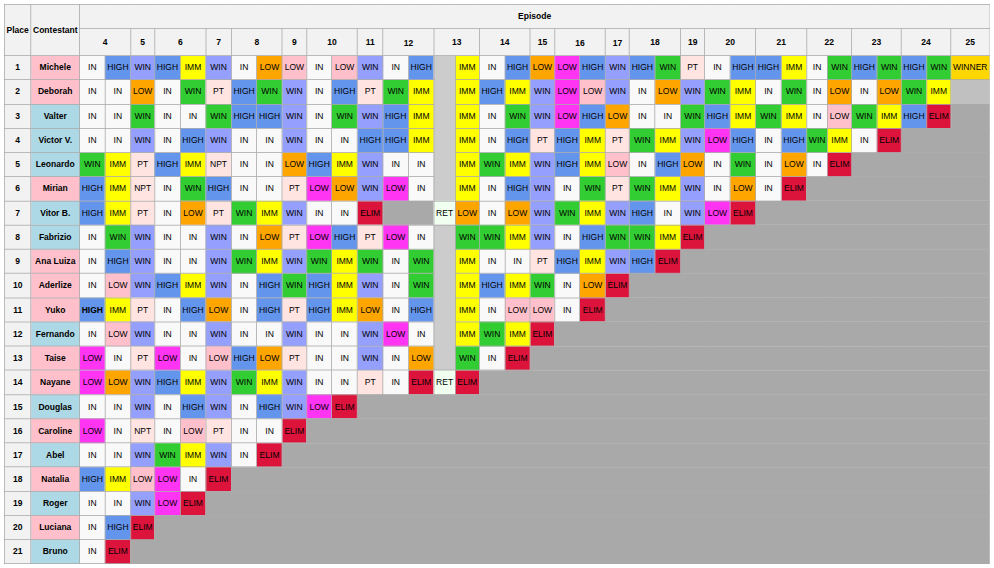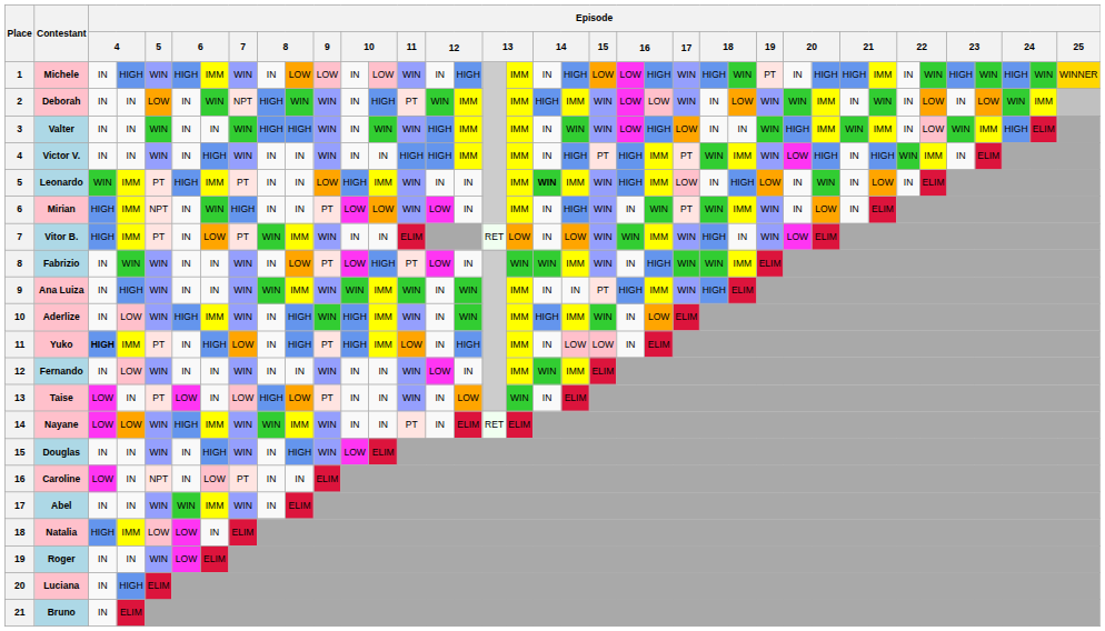 <table class="wikitable" style="text-align: center; font-size: 8pt; line-height:25px;">
 <tr>
 <th rowspan="2">Place</th>
 <th rowspan="2">Contestant</th>
 <th colspan="36">Episode</th>
 </tr>
 <tr>
 <th colspan=2>4</th>
 <th>5</th>
 <th colspan=2>6</th>
 <th>7</th>
 <th colspan=2>8</th>
 <th>9</th>
 <th colspan=2>10</th>
 <th>11</th>
 <th colspan=2>12<sup></sup></th>
 <th colspan=2>13</th>
 <th colspan=2>14</th>
 <th>15</th>
 <th colspan=2>16<sup></sup></th>
 <th>17<sup></sup></th>
 <th colspan=2>18</th>
 <th>19</th>
 <th colspan=2>20</th>
 <th colspan=2>21</th>
 <th colspan=2>22</th>
 <th colspan=2>23</th>
 <th colspan=2>24</th>
 <th colspan=1>25</th>
 </tr>
 <tr>
 <th width=10>1</th>
 <td width=50 bgcolor=FFC0CB><strong>Michele</strong></td>
 <td width=25>IN</td>
 <td width=25 bgcolor=6495ED>HIGH</td>
 <td width=25 bgcolor=959FFD>WIN</td>
 <td width=25 bgcolor=6495ED>HIGH</td>
 <td width=25 bgcolor=FFFF00>IMM</td>
 <td width=25 bgcolor=959FFD>WIN</td>
 <td width=25>IN</td>
 <td width=25 bgcolor=FFA500>LOW</td>
 <td width=25 bgcolor=FFC0CB>LOW</td>
 <td width=25>IN</td>
 <td width=25 bgcolor=FFC0CB>LOW</td>
 <td width=25 bgcolor=959FFD>WIN</td>
 <td width=25>IN</td>
 <td width=25 bgcolor=6495ED>HIGH</td>
 <td width=25 bgcolor=CCCCCC rowspan=6></td>
 <td width=25 bgcolor=FFFF00>IMM</td>
 <td width=25>IN</td>
 <td width=25 bgcolor=6495ED>HIGH</td>
 <td width=25 bgcolor=FFA500>LOW</td>
 <td width=25 bgcolor=FF35F3>LOW</td>
 <td width=25 bgcolor=6495ED>HIGH</td>
 <td width=25 bgcolor=959FFD>WIN</td>
 <td width=25 bgcolor=6495ED>HIGH</td>
 <td width=25 bgcolor=32CD32>WIN</td>
 <td width=25 bgcolor=FFE4E1>PT</td>
 <td width=25>IN</td>
 <td width=25 bgcolor=6495ED>HIGH</td>
 <td width=25 bgcolor=6495ED>HIGH</td>
 <td width=25 bgcolor=FFFF00>IMM</td>
 <td width=25>IN</td>
 <td width=25 bgcolor=32CD32>WIN</td>
 <td width=25 bgcolor=6495ED>HIGH</td>
 <td width=25 bgcolor=32CD32>WIN</td>
 <td width=25 bgcolor=6495ED>HIGH</td>
 <td width=25 bgcolor=32CD32>WIN</td>
 <td width=50 bgcolor=FFD700>WINNER</td>
 </tr>
 <tr>
 <th>2</th>
 <td bgcolor=FFC0CB><strong>Deborah</strong></td>
 <td>IN</td>
 <td>IN</td>
 <td bgcolor=FFA500>LOW</td>
 <td>IN</td>
 <td bgcolor=32CD32>WIN</td>
-<td bgcolor=FFE4E1>PT</td>
+<td bgcolor=FFE4E1>NPT</td>
 <td bgcolor=6495ED>HIGH</td>
 <td bgcolor=32CD32>WIN</td>
 <td bgcolor=959FFD>WIN</td>
 <td>IN</td>
 <td bgcolor=6495ED>HIGH</td>
 <td bgcolor=FFE4E1>PT</td>
 <td bgcolor=32CD32>WIN</td>
 <td bgcolor=FFFF00>IMM</td>
 <td bgcolor=FFFF00>IMM</td>
 <td bgcolor=6495ED>HIGH</td>
 <td bgcolor=FFFF00>IMM</td>
 <td bgcolor=959FFD>WIN</td>
 <td bgcolor=FF35F3>LOW</td>
 <td bgcolor=FFC0CB>LOW</td>
 <td bgcolor=959FFD>WIN</td>
 <td>IN</td>
 <td bgcolor=FFA500>LOW</td>
 <td bgcolor=959FFD>WIN</td>
 <td bgcolor=32CD32>WIN</td>
 <td bgcolor=FFFF00>IMM</td>
 <td>IN</td>
 <td bgcolor=32CD32>WIN</td>
 <td>IN</td>
 <td bgcolor=FFA500>LOW</td>
 <td>IN</td>
 <td bgcolor=FFA500>LOW</td>
 <td bgcolor=32CD32>WIN</td>
 <td bgcolor=FFFF00>IMM</td>
 <td bgcolor=C0C0C0></td>
 </tr>
 <tr>
 <th>3</th>
 <td bgcolor=ADD8E6><strong>Valter</strong></td>
 <td>IN</td>
 <td>IN</td>
 <td bgcolor=32CD32>WIN</td>
 <td>IN</td>
 <td>IN</td>
 <td bgcolor=32CD32>WIN</td>
 <td bgcolor=6495ED>HIGH</td>
 <td bgcolor=6495ED>HIGH</td>
 <td bgcolor=959FFD>WIN</td>
 <td>IN</td>
 <td bgcolor=32CD32>WIN</td>
 <td bgcolor=959FFD>WIN</td>
 <td bgcolor=6495ED>HIGH</td>
 <td bgcolor=FFFF00>IMM</td>
 <td bgcolor=FFFF00>IMM</td>
 <td>IN</td>
 <td bgcolor=32CD32>WIN</td>
 <td bgcolor=959FFD>WIN</td>
 <td bgcolor=FF35F3>LOW</td>
 <td bgcolor=6495ED>HIGH</td>
 <td bgcolor=FFA500>LOW</td>
 <td>IN</td>
 <td>IN</td>
 <td bgcolor=32CD32>WIN</td>
 <td bgcolor=6495ED>HIGH</td>
 <td bgcolor=FFFF00>IMM</td>
 <td bgcolor=32CD32>WIN</td>
 <td bgcolor=FFFF00>IMM</td>
 <td>IN</td>
 <td bgcolor=FFC0CB>LOW</td>
 <td bgcolor=32CD32>WIN</td>
 <td bgcolor=FFFF00>IMM</td>
 <td bgcolor=6495ED>HIGH</td>
 <td bgcolor=DC143C>ELIM</td>
 <td bgcolor=A9A9A9></td>
 </tr>
 <tr>
 <th>4</th>
 <td bgcolor=ADD8E6><strong>Victor V.</strong></td>
 <td>IN</td>
 <td>IN</td>
 <td bgcolor=959FFD>WIN</td>
 <td>IN</td>
 <td bgcolor=6495ED>HIGH</td>
 <td bgcolor=959FFD>WIN</td>
 <td>IN</td>
 <td>IN</td>
 <td bgcolor=959FFD>WIN</td>
 <td>IN</td>
 <td>IN</td>
 <td bgcolor=6495ED>HIGH</td>
 <td bgcolor=6495ED>HIGH</td>
 <td bgcolor=FFFF00>IMM</td>
 <td bgcolor=FFFF00>IMM</td>
 <td>IN</td>
 <td bgcolor=6495ED>HIGH</td>
 <td bgcolor=FFE4E1>PT</td>
 <td bgcolor=6495ED>HIGH</td>
 <td bgcolor=FFFF00>IMM</td>
 <td bgcolor=FFE4E1>PT</td>
 <td bgcolor=32CD32>WIN</td>
 <td bgcolor=FFFF00>IMM</td>
 <td bgcolor=959FFD>WIN</td>
 <td bgcolor=FF35F3>LOW</td>
 <td bgcolor=6495ED>HIGH</td>
 <td>IN</td>
 <td bgcolor=6495ED>HIGH</td>
 <td bgcolor=32CD32>WIN</td>
 <td bgcolor=FFFF00>IMM</td>
 <td>IN</td>
 <td bgcolor=DC143C>ELIM</td>
 <td bgcolor="A9A9A9" colspan=3></td>
 </tr>
 <tr>
 <th>5</th>
 <td bgcolor=ADD8E6><strong>Leonardo</strong></td>
 <td bgcolor=32CD32>WIN</td>
 <td bgcolor=FFFF00>IMM</td>
 <td bgcolor=FFE4E1>PT</td>
 <td bgcolor=6495ED>HIGH</td>
 <td bgcolor=FFFF00>IMM</td>
-<td bgcolor=FFE4E1>NPT</td>
+<td bgcolor=FFE4E1>PT</td>
 <td>IN</td>
 <td>IN</td>
 <td bgcolor=FFA500>LOW</td>
 <td bgcolor=6495ED>HIGH</td>
 <td bgcolor=FFFF00>IMM</td>
 <td bgcolor=959FFD>WIN</td>
 <td>IN</td>
 <td>IN</td>
 <td bgcolor=FFFF00>IMM</td>
-<td bgcolor=32CD32>WIN</td>
+<td bgcolor=32CD32><strong>WIN</strong></td>
 <td bgcolor=FFFF00>IMM</td>
 <td bgcolor=959FFD>WIN</td>
 <td bgcolor=6495ED>HIGH</td>
 <td bgcolor=FFFF00>IMM</td>
 <td bgcolor=FFC0CB>LOW</td>
 <td>IN</td>
 <td bgcolor=6495ED>HIGH</td>
 <td bgcolor=FFA500>LOW</td>
 <td>IN</td>
 <td bgcolor=32CD32>WIN</td>
 <td>IN</td>
 <td bgcolor=FFA500>LOW</td>
 <td>IN</td>
 <td bgcolor=DC143C>ELIM</td>
 <td bgcolor="A9A9A9" colspan=5></td>
 </tr>
 <tr>
 <th>6</th>
 <td bgcolor=FFC0CB><strong>Mirian</strong></td>
 <td bgcolor=6495ED>HIGH</td>
 <td bgcolor=FFFF00>IMM</td>
 <td bgcolor=FFE4E1>NPT</td>
 <td>IN</td>
 <td bgcolor=32CD32>WIN</td>
 <td bgcolor=6495ED>HIGH</td>
 <td>IN</td>
 <td>IN</td>
 <td bgcolor=FFE4E1>PT</td>
 <td bgcolor=FF35F3>LOW</td>
 <td bgcolor=FFA500>LOW</td>
 <td bgcolor=959FFD>WIN</td>
 <td bgcolor=FF35F3>LOW</td>
 <td>IN</td>
 <td bgcolor=FFFF00>IMM</td>
 <td>IN</td>
 <td bgcolor=6495ED>HIGH</td>
 <td bgcolor=959FFD>WIN</td>
 <td>IN</td>
 <td bgcolor=32CD32>WIN</td>
 <td bgcolor=FFE4E1>PT</td>
 <td bgcolor=32CD32>WIN</td>
 <td bgcolor=FFFF00>IMM</td>
 <td bgcolor=959FFD>WIN</td>
 <td>IN</td>
 <td bgcolor=FFA500>LOW</td>
 <td>IN</td>
 <td bgcolor=DC143C>ELIM</td>
 <td bgcolor="A9A9A9" colspan=7></td>
 </tr>
 <tr>
 <th>7</th>
 <td bgcolor=ADD8E6><strong>Vitor B.</strong></td>
 <td bgcolor=6495ED>HIGH</td>
 <td bgcolor=FFFF00>IMM</td>
 <td bgcolor=FFE4E1>PT</td>
 <td>IN</td>
 <td bgcolor=FFA500>LOW</td>
 <td bgcolor=FFE4E1>PT</td>
 <td bgcolor=32CD32>WIN</td>
 <td bgcolor=FFFF00>IMM</td>
 <td bgcolor=959FFD>WIN</td>
 <td>IN</td>
 <td>IN</td>
 <td bgcolor=DC143C>ELIM</td>
 <td bgcolor="A9A9A9" colspan=2></td>
 <td bgcolor=F0FFF0>RET</td>
 <td bgcolor=FFA500>LOW</td>
 <td>IN</td>
 <td bgcolor=FFA500>LOW</td>
 <td bgcolor=959FFD>WIN</td>
 <td bgcolor=32CD32>WIN</td>
 <td bgcolor=FFFF00>IMM</td>
 <td bgcolor=959FFD>WIN</td>
 <td bgcolor=6495ED>HIGH</td>
 <td>IN</td>
 <td bgcolor=959FFD>WIN</td>
 <td bgcolor=FF35F3>LOW</td>
 <td bgcolor=DC143C>ELIM</td>
 <td bgcolor="A9A9A9" colspan=9></td>
 </tr>
 <tr>
 <th>8</th>
 <td bgcolor=ADD8E6><strong>Fabrizio</strong></td>
 <td>IN</td>
 <td bgcolor=32CD32>WIN</td>
 <td bgcolor=959FFD>WIN</td>
 <td>IN</td>
 <td>IN</td>
 <td bgcolor=959FFD>WIN</td>
 <td>IN</td>
 <td bgcolor=FFA500>LOW</td>
 <td bgcolor=FFE4E1>PT</td>
 <td bgcolor=FF35F3>LOW</td>
 <td bgcolor=6495ED>HIGH</td>
 <td bgcolor=FFE4E1>PT</td>
 <td bgcolor=FF35F3>LOW</td>
 <td>IN</td>
 <td bgcolor=CCCCCC rowspan=6></td>
 <td bgcolor=32CD32>WIN</td>
 <td bgcolor=32CD32>WIN</td>
 <td bgcolor=FFFF00>IMM</td>
 <td bgcolor=959FFD>WIN</td>
 <td>IN</td>
 <td bgcolor=6495ED>HIGH</td>
 <td bgcolor=32CD32>WIN</td>
 <td bgcolor=32CD32>WIN</td>
 <td bgcolor=FFFF00>IMM</td>
 <td bgcolor=DC143C>ELIM</td>
 <td bgcolor="A9A9A9" colspan=11></td>
 </tr>
 <tr>
 <th>9</th>
 <td bgcolor=FFC0CB><strong>Ana Luiza</strong></td>
 <td>IN</td>
 <td bgcolor=6495ED>HIGH</td>
 <td bgcolor=959FFD>WIN</td>
 <td>IN</td>
 <td>IN</td>
 <td bgcolor=959FFD>WIN</td>
 <td bgcolor=32CD32>WIN</td>
 <td bgcolor=FFFF00>IMM</td>
 <td bgcolor=959FFD>WIN</td>
 <td bgcolor=32CD32>WIN</td>
 <td bgcolor=FFFF00>IMM</td>
 <td bgcolor=32CD32>WIN</td>
 <td>IN</td>
 <td bgcolor=32CD32>WIN</td>
 <td bgcolor=FFFF00>IMM</td>
 <td>IN</td>
 <td>IN</td>
 <td bgcolor=FFE4E1>PT</td>
 <td bgcolor=6495ED>HIGH</td>
 <td bgcolor=FFFF00>IMM</td>
 <td bgcolor=959FFD>WIN</td>
 <td bgcolor=6495ED>HIGH</td>
 <td bgcolor=DC143C>ELIM</td>
 <td colspan="12" bgcolor="A9A9A9"></td>
 </tr>
 <tr>
 <th>10</th>
 <td bgcolor=FFC0CB><strong>Aderlize</strong></td>
 <td>IN</td>
 <td bgcolor=FFC0CB>LOW</td>
 <td bgcolor=959FFD>WIN</td>
 <td bgcolor=6495ED>HIGH</td>
 <td bgcolor=FFFF00>IMM</td>
 <td bgcolor=959FFD>WIN</td>
 <td>IN</td>
 <td bgcolor=6495ED>HIGH</td>
 <td bgcolor=32CD32>WIN</td>
 <td bgcolor=6495ED>HIGH</td>
 <td bgcolor=FFFF00>IMM</td>
 <td bgcolor=959FFD>WIN</td>
 <td>IN</td>
 <td bgcolor=32CD32>WIN</td>
 <td bgcolor=FFFF00>IMM</td>
 <td bgcolor=6495ED>HIGH</td>
 <td bgcolor=FFFF00>IMM</td>
 <td bgcolor=32CD32>WIN</td>
 <td>IN</td>
 <td bgcolor=FFA500>LOW</td>
 <td bgcolor=DC143C>ELIM</td>
 <td colspan="14" bgcolor="A9A9A9"></td>
 </tr>
 <tr>
 <th>11</th>
 <td bgcolor=FFC0CB><strong>Yuko</strong></td>
 <td bgcolor=6495ED><strong>HIGH</strong></td>
 <td bgcolor=FFFF00>IMM</td>
 <td bgcolor=FFE4E1>PT</td>
 <td>IN</td>
 <td bgcolor=6495ED>HIGH</td>
 <td bgcolor=FFA500>LOW</td>
 <td>IN</td>
 <td bgcolor=6495ED>HIGH</td>
 <td bgcolor=FFE4E1>PT</td>
 <td bgcolor=6495ED>HIGH</td>
 <td bgcolor=FFFF00>IMM</td>
 <td bgcolor=FFA500>LOW</td>
 <td>IN</td>
 <td bgcolor=6495ED>HIGH</td>
 <td bgcolor=FFFF00>IMM</td>
 <td>IN</td>
 <td bgcolor=FFC0CB>LOW</td>
 <td bgcolor=FFC0CB>LOW</td>
 <td>IN</td>
 <td bgcolor=DC143C>ELIM</td>
 <td colspan="15" bgcolor="A9A9A9"></td>
 </tr>
 <tr>
 <th>12</th>
 <td bgcolor=ADD8E6><strong>Fernando</strong></td>
 <td>IN</td>
 <td bgcolor=FFC0CB>LOW</td>
 <td bgcolor=959FFD>WIN</td>
 <td>IN</td>
 <td>IN</td>
 <td bgcolor=959FFD>WIN</td>
 <td>IN</td>
 <td>IN</td>
 <td bgcolor=959FFD>WIN</td>
 <td>IN</td>
 <td>IN</td>
 <td bgcolor=959FFD>WIN</td>
 <td bgcolor=FF35F3>LOW</td>
 <td>IN</td>
 <td bgcolor=FFFF00>IMM</td>
 <td bgcolor=32CD32>WIN</td>
 <td bgcolor=FFFF00>IMM</td>
 <td bgcolor=DC143C>ELIM</td>
 <td colspan="17" bgcolor="A9A9A9"></td>
 </tr>
 <tr>
 <th>13</th>
 <td bgcolor=FFC0CB><strong>Taise</strong></td>
 <td bgcolor=FF35F3>LOW</td>
 <td>IN</td>
 <td bgcolor=FFE4E1>PT</td>
 <td bgcolor=FF35F3>LOW</td>
 <td>IN</td>
 <td bgcolor=FFC0CB>LOW</td>
 <td bgcolor=6495ED>HIGH</td>
 <td bgcolor=FFA500>LOW</td>
 <td bgcolor=FFE4E1>PT</td>
 <td>IN</td>
 <td>IN</td>
 <td bgcolor=959FFD>WIN</td>
 <td>IN</td>
 <td bgcolor=FFA500>LOW</td>
 <td bgcolor=32CD32>WIN</td>
 <td>IN</td>
 <td bgcolor=DC143C>ELIM</td>
 <td colspan="18" bgcolor="A9A9A9"></td>
 </tr>
 <tr>
 <th>14</th>
 <td bgcolor=FFC0CB><strong>Nayane</strong></td>
 <td bgcolor=FF35F3>LOW</td>
 <td bgcolor=FFA500>LOW</td>
 <td bgcolor=959FFD>WIN</td>
 <td bgcolor=6495ED>HIGH</td>
 <td bgcolor=FFFF00>IMM</td>
 <td bgcolor=959FFD>WIN</td>
 <td bgcolor=32CD32>WIN</td>
 <td bgcolor=FFFF00>IMM</td>
 <td bgcolor=959FFD>WIN</td>
 <td>IN</td>
 <td>IN</td>
 <td bgcolor=FFE4E1>PT</td>
 <td>IN</td>
 <td bgcolor=DC143C>ELIM</td>
 <td bgcolor=F0FFF0>RET</td>
 <td bgcolor=DC143C>ELIM</td>
 <td colspan="20" bgcolor="A9A9A9"></td>
 </tr>
 <tr>
 <th>15</th>
 <td bgcolor=ADD8E6><strong>Douglas</strong></td>
 <td>IN</td>
 <td>IN</td>
 <td bgcolor=959FFD>WIN</td>
 <td>IN</td>
 <td bgcolor=6495ED>HIGH</td>
 <td bgcolor=959FFD>WIN</td>
 <td>IN</td>
 <td bgcolor=6495ED>HIGH</td>
 <td bgcolor=959FFD>WIN</td>
 <td bgcolor=FF35F3>LOW</td>
 <td bgcolor=DC143C>ELIM</td>
 <td colspan="25" bgcolor="A9A9A9"></td>
 </tr>
 <tr>
 <th>16</th>
 <td bgcolor=FFC0CB><strong>Caroline</strong></td>
 <td bgcolor=FF35F3>LOW</td>
 <td>IN</td>
 <td bgcolor=FFE4E1>NPT</td>
 <td>IN</td>
 <td bgcolor=FFC0CB>LOW</td>
 <td bgcolor=FFE4E1>PT</td>
 <td>IN</td>
 <td>IN</td>
 <td bgcolor=DC143C>ELIM</td>
 <td colspan="27" bgcolor="A9A9A9"></td>
 </tr>
 <tr>
 <th>17</th>
 <td bgcolor=ADD8E6><strong>Abel</strong></td>
 <td>IN</td>
 <td>IN</td>
 <td bgcolor=959FFD>WIN</td>
 <td bgcolor=32CD32>WIN</td>
 <td bgcolor=FFFF00>IMM</td>
 <td bgcolor=959FFD>WIN</td>
 <td>IN</td>
 <td bgcolor=DC143C>ELIM</td>
 <td colspan="28" bgcolor="A9A9A9"></td>
 </tr>
 <tr>
 <th>18</th>
 <td bgcolor=FFC0CB><strong>Natalia</strong></td>
 <td bgcolor=6495ED>HIGH</td>
 <td bgcolor=FFFF00>IMM</td>
 <td bgcolor=FFC0CB>LOW</td>
 <td bgcolor=FF35F3>LOW</td>
 <td>IN</td>
 <td bgcolor=DC143C>ELIM</td>
 <td colspan="30" bgcolor="A9A9A9"></td>
 </tr>
 <tr>
 <th>19</th>
 <td bgcolor=ADD8E6><strong>Roger</strong></td>
 <td>IN</td>
 <td>IN</td>
 <td bgcolor=959FFD>WIN</td>
 <td bgcolor=FF35F3>LOW</td>
 <td bgcolor=DC143C>ELIM</td>
 <td colspan="31" bgcolor="A9A9A9"></td>
 </tr>
 <tr>
 <th>20</th>
 <td bgcolor=FFC0CB><strong>Luciana</strong></td>
 <td>IN</td>
 <td bgcolor=6495ED>HIGH</td>
 <td bgcolor=DC143C>ELIM</td>
 <td colspan="33" bgcolor="A9A9A9"></td>
 </tr>
 <tr>
 <th>21</th>
 <td bgcolor=ADD8E6><strong>Bruno</strong></td>
 <td>IN</td>
 <td bgcolor=DC143C>ELIM</td>
 <td colspan="34" bgcolor="A9A9A9"></td>
 </tr>
 </table>
